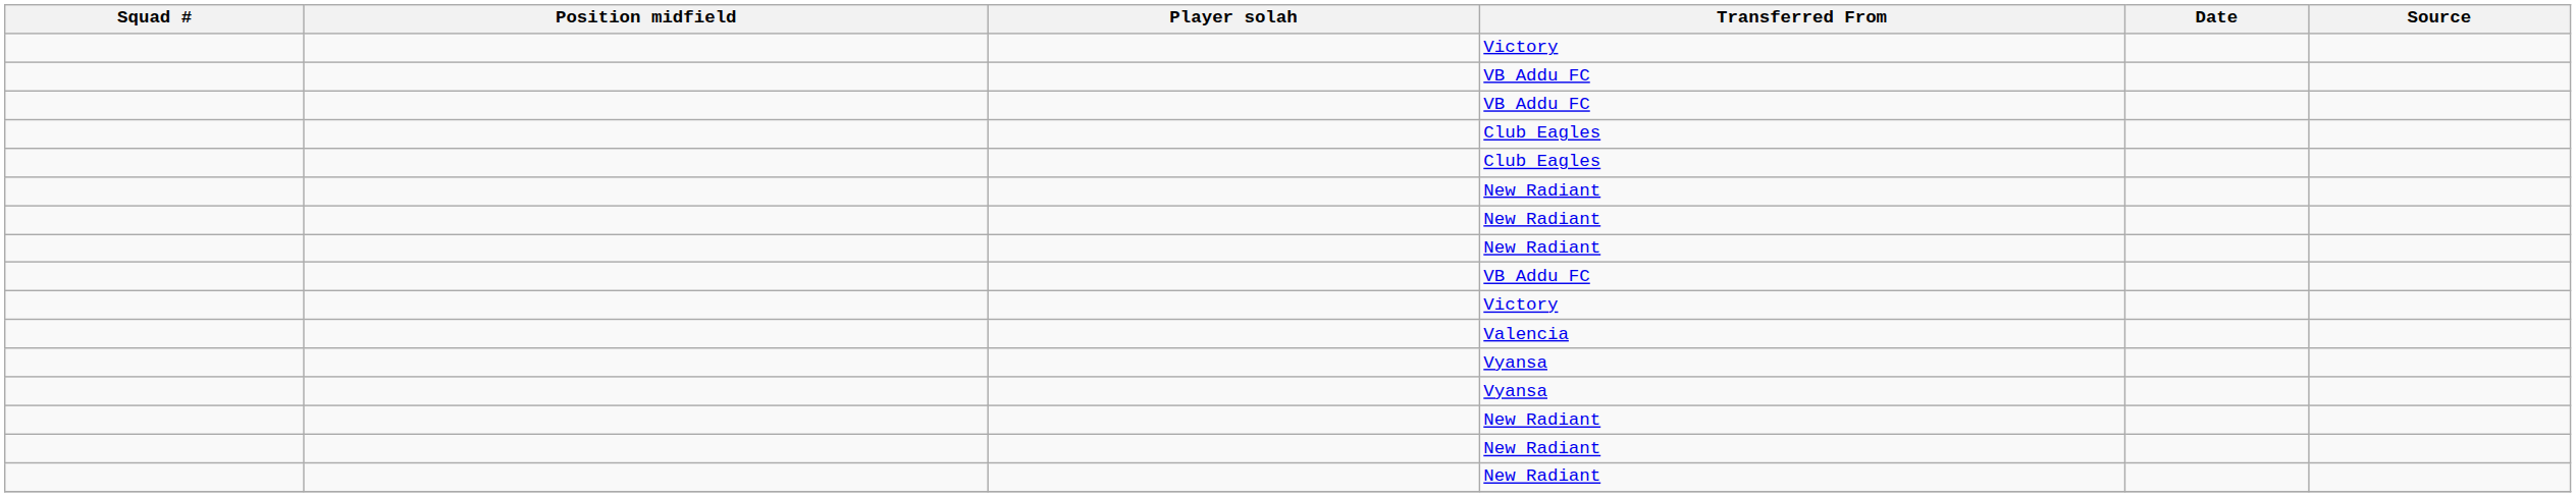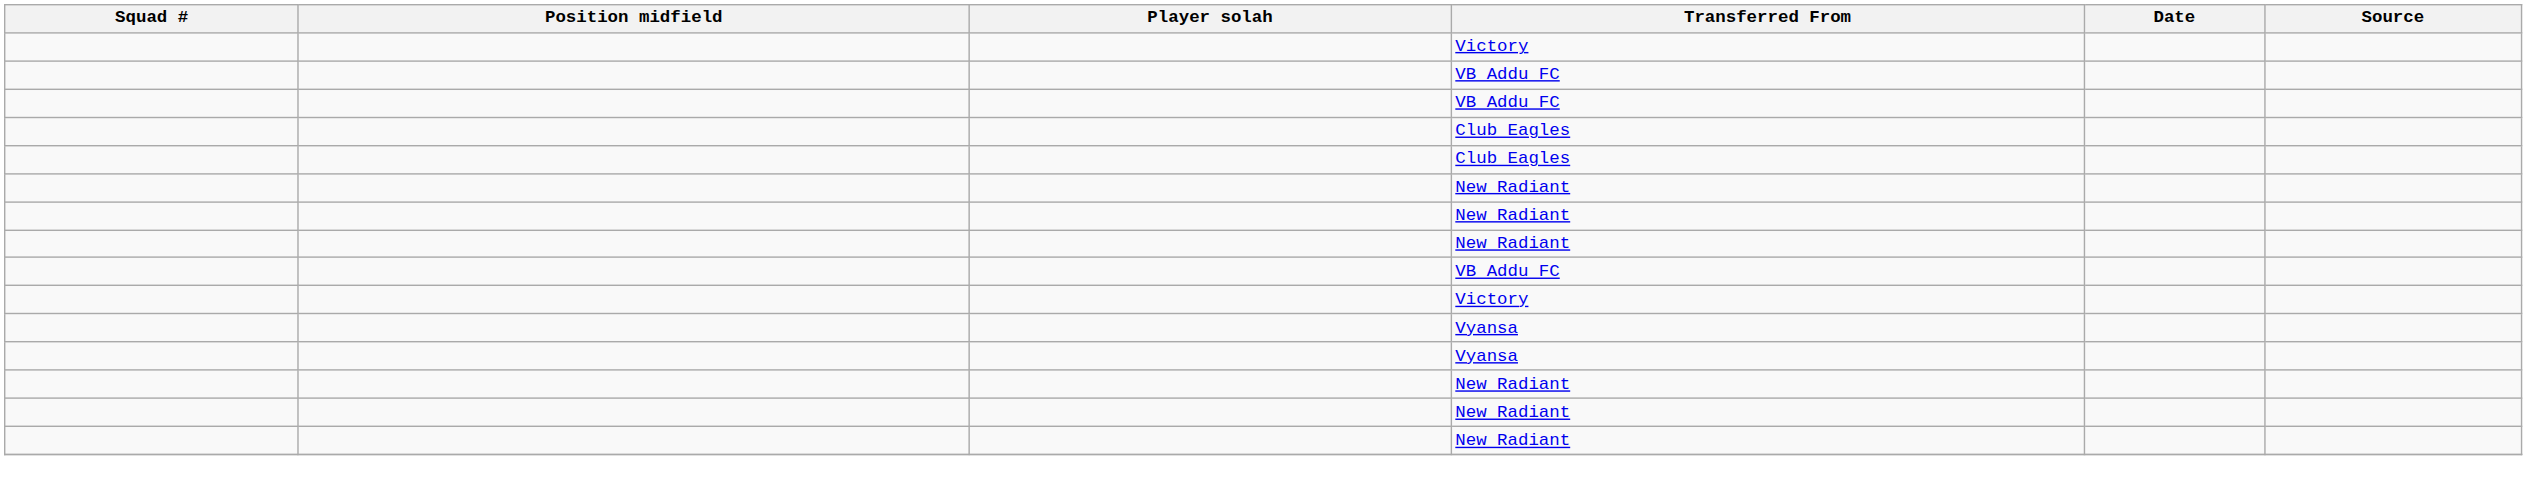 <table class="wikitable sortable" style="width:90%; text-align:center; font-size:95%; text-align:left;">
 <tr>
 <th><strong>Squad #</strong></th>
 <th><strong>Position</strong> midfield</th>
 <th><strong>Player</strong> solah</th>
 <th><strong>Transferred From</strong></th>
 <th><strong>Date</strong></th>
 <th><strong>Source</strong></th>
 </tr>
 <tr>
 <td></td>
 <td></td>
 <td></td>
 <td> <a href='#'>Victory</a></td>
 <td></td>
 <td></td>
 </tr>
 <tr>
 <td></td>
 <td></td>
 <td></td>
 <td> <a href='#'>VB Addu FC</a></td>
 <td></td>
 <td></td>
 </tr>
 <tr>
 <td></td>
 <td></td>
 <td></td>
 <td> <a href='#'>VB Addu FC</a></td>
 <td></td>
 <td></td>
 </tr>
 <tr>
 <td></td>
 <td></td>
 <td></td>
 <td> <a href='#'>Club Eagles</a></td>
 <td></td>
 <td></td>
 </tr>
 <tr>
 <td></td>
 <td></td>
 <td></td>
 <td> <a href='#'>Club Eagles</a></td>
 <td></td>
 <td></td>
 </tr>
 <tr>
 <td></td>
 <td></td>
 <td></td>
 <td> <a href='#'>New Radiant</a></td>
 <td></td>
 <td></td>
 </tr>
 <tr>
 <td></td>
 <td></td>
 <td></td>
 <td> <a href='#'>New Radiant</a></td>
 <td></td>
 <td></td>
 </tr>
 <tr>
 <td></td>
 <td></td>
 <td></td>
 <td> <a href='#'>New Radiant</a></td>
 <td></td>
 <td></td>
 </tr>
 <tr>
 <td></td>
 <td></td>
 <td></td>
 <td> <a href='#'>VB Addu FC</a></td>
 <td></td>
 <td></td>
 </tr>
 <tr>
 <td></td>
 <td></td>
 <td></td>
 <td> <a href='#'>Victory</a></td>
 <td></td>
 <td></td>
 </tr>
 <tr>
 <td></td>
 <td></td>
 <td></td>
-<td> <a href='#'>Valencia</a></td>
-<td></td>
-<td></td>
-</tr>
-<tr>
-<td></td>
-<td></td>
-<td></td>
 <td> <a href='#'>Vyansa</a></td>
 <td></td>
 <td></td>
 </tr>
 <tr>
 <td></td>
 <td></td>
 <td></td>
 <td> <a href='#'>Vyansa</a></td>
 <td></td>
 <td></td>
 </tr>
 <tr>
 <td></td>
 <td></td>
 <td></td>
 <td> <a href='#'>New Radiant</a></td>
 <td></td>
 <td></td>
 </tr>
 <tr>
 <td></td>
 <td></td>
 <td></td>
 <td> <a href='#'>New Radiant</a></td>
 <td></td>
 <td></td>
 </tr>
 <tr>
 <td></td>
 <td></td>
 <td></td>
 <td> <a href='#'>New Radiant</a></td>
 <td></td>
 <td></td>
 </tr>
 <tr>
 </tr>
 </table>
